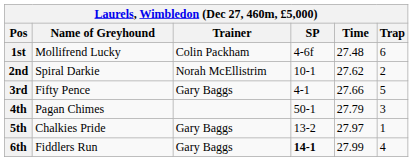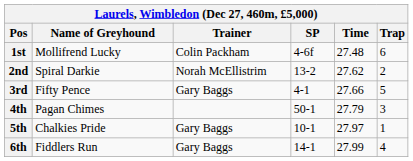 <table class="wikitable">
 <tr>
 <th colspan="6"><a href='#'>Laurels</a>, <a href='#'>Wimbledon</a> (Dec 27, 460m, £5,000)</th>
 </tr>
 <tr>
 <th width=30>Pos</th>
 <th width=180>Name of Greyhound</th>
 <th width=150>Trainer</th>
 <th width=50>SP</th>
 <th width=50>Time</th>
 <th width=30>Trap</th>
 </tr>
 <tr>
 <th>1st</th>
 <td>Mollifrend Lucky</td>
 <td>Colin Packham</td>
 <td>4-6f</td>
 <td>27.48</td>
 <td>6</td>
 </tr>
 <tr>
 <th>2nd</th>
 <td>Spiral Darkie</td>
 <td>Norah McEllistrim</td>
-<td>10-1</td>
+<td>13-2</td>
 <td>27.62</td>
 <td>2</td>
 </tr>
 <tr>
 <th>3rd</th>
 <td>Fifty Pence</td>
 <td>Gary Baggs</td>
 <td>4-1</td>
 <td>27.66</td>
 <td>5</td>
 </tr>
 <tr>
 <th>4th</th>
 <td>Pagan Chimes</td>
 <td></td>
 <td>50-1</td>
 <td>27.79</td>
 <td>3</td>
 </tr>
 <tr>
 <th>5th</th>
 <td>Chalkies Pride</td>
 <td>Gary Baggs</td>
-<td>13-2</td>
+<td>10-1</td>
 <td>27.97</td>
 <td>1</td>
 </tr>
 <tr>
 <th>6th</th>
 <td>Fiddlers Run</td>
 <td>Gary Baggs</td>
-<td><strong>14-1</strong></td>
+<td>14-1</td>
 <td>27.99</td>
 <td>4</td>
 </tr>
 </table>
